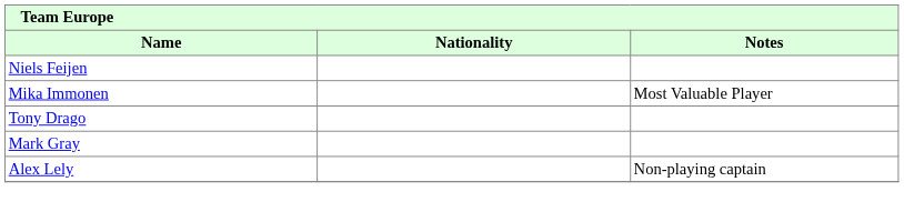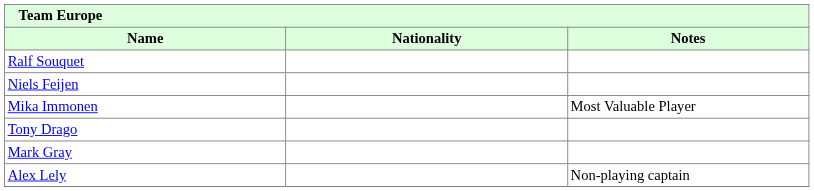 <table border="1" cellpadding="3" width="70%" style="border-collapse: collapse;">
 <tr bgcolor="#ddffdd">
 <td colspan=3>   <strong>Team Europe</strong></td>
 </tr>
 <tr bgcolor="#ddffdd">
 <th width=35%>Name</th>
 <th width=35%>Nationality</th>
 <th width=30%>Notes</th>
+</tr>
+<tr>
+<td><a href='#'>Ralf Souquet</a></td>
+<td></td>
+<td></td>
 </tr>
 <tr>
 <td><a href='#'>Niels Feijen</a></td>
 <td></td>
 <td></td>
 </tr>
 <tr>
 <td><a href='#'>Mika Immonen</a></td>
 <td></td>
 <td>Most Valuable Player</td>
 </tr>
 <tr>
 <td><a href='#'>Tony Drago</a></td>
 <td></td>
 <td></td>
 </tr>
 <tr>
 <td><a href='#'>Mark Gray</a></td>
 <td></td>
 <td></td>
 </tr>
 <tr>
 <td><a href='#'>Alex Lely</a></td>
 <td></td>
 <td>Non-playing captain</td>
 </tr>
 <tr>
 </tr>
 </table>
